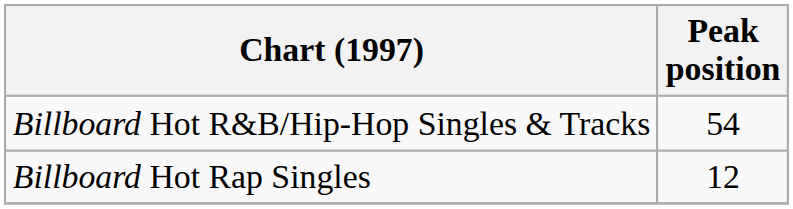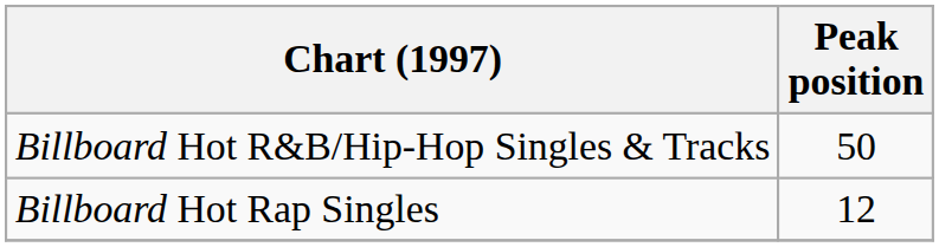 <table class="wikitable">
 <tr>
 <th>Chart (1997)</th>
 <th>Peak<br>position</th>
 </tr>
 <tr>
 <td><em>Billboard</em> Hot R&B/Hip-Hop Singles & Tracks</td>
-<td align="center">54</td>
+<td align="center">50</td>
 </tr>
 <tr>
 <td><em>Billboard</em> Hot Rap Singles</td>
 <td align="center">12</td>
 </tr>
 <tr>
 </tr>
 </table>
